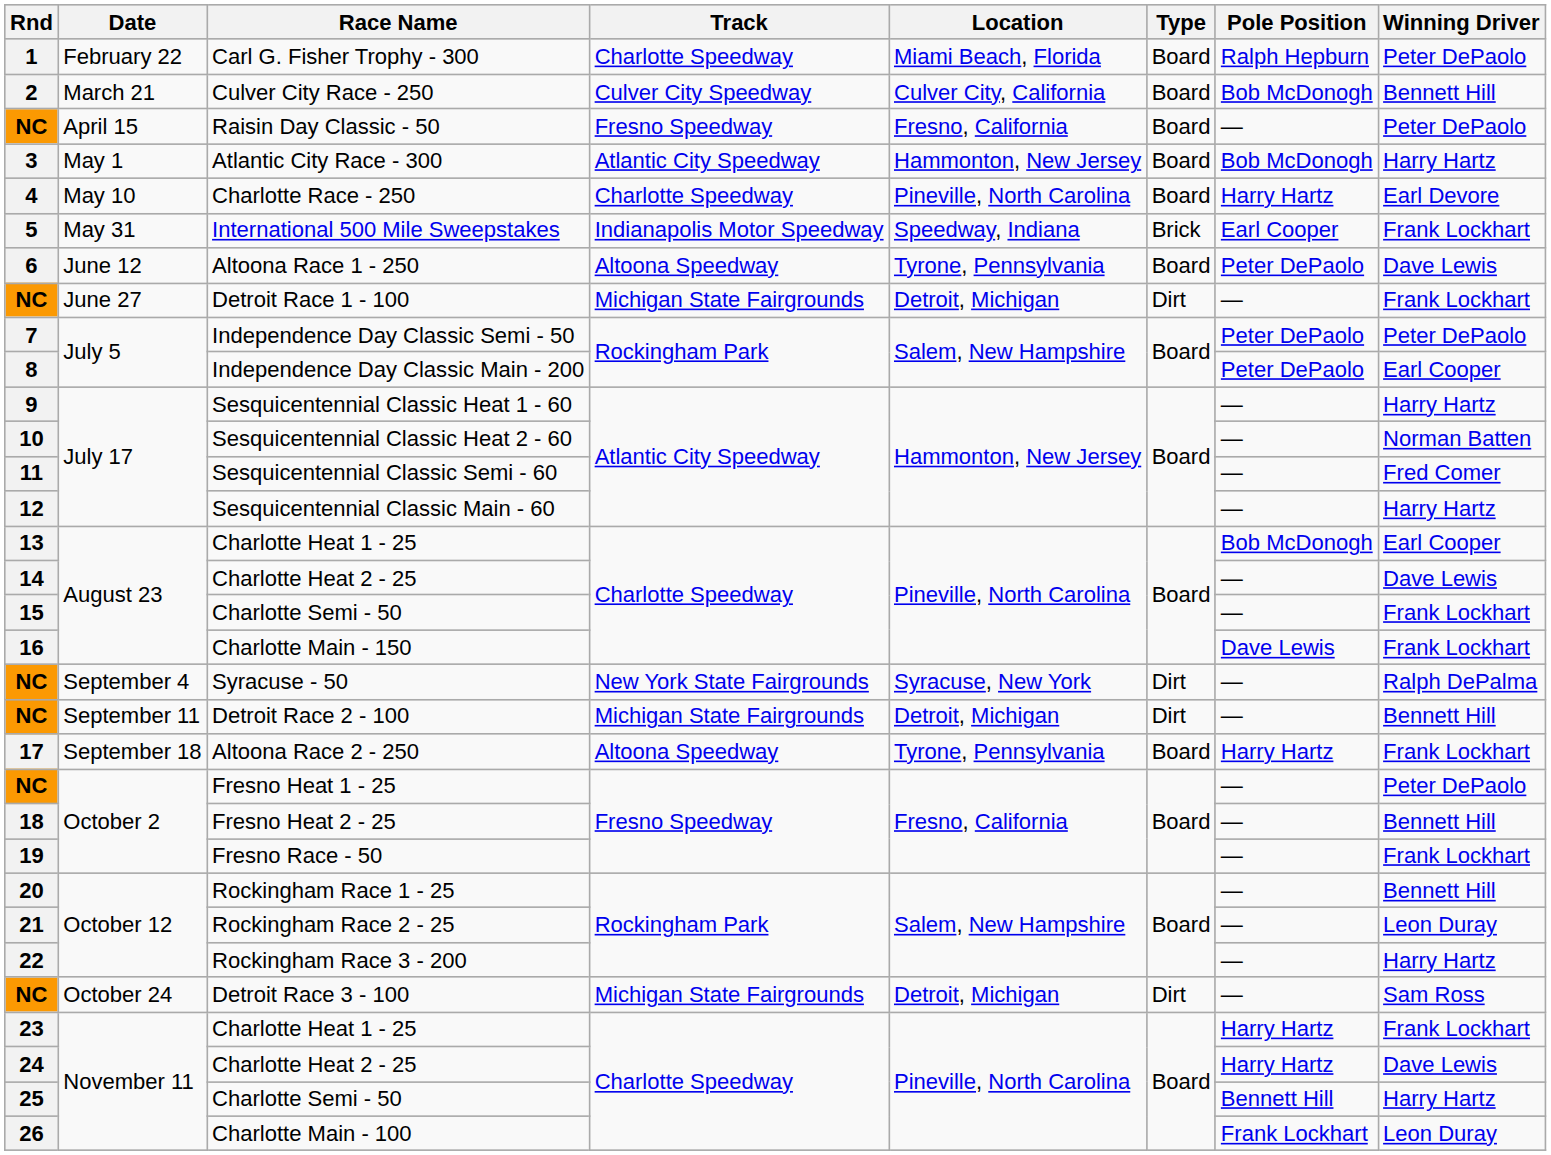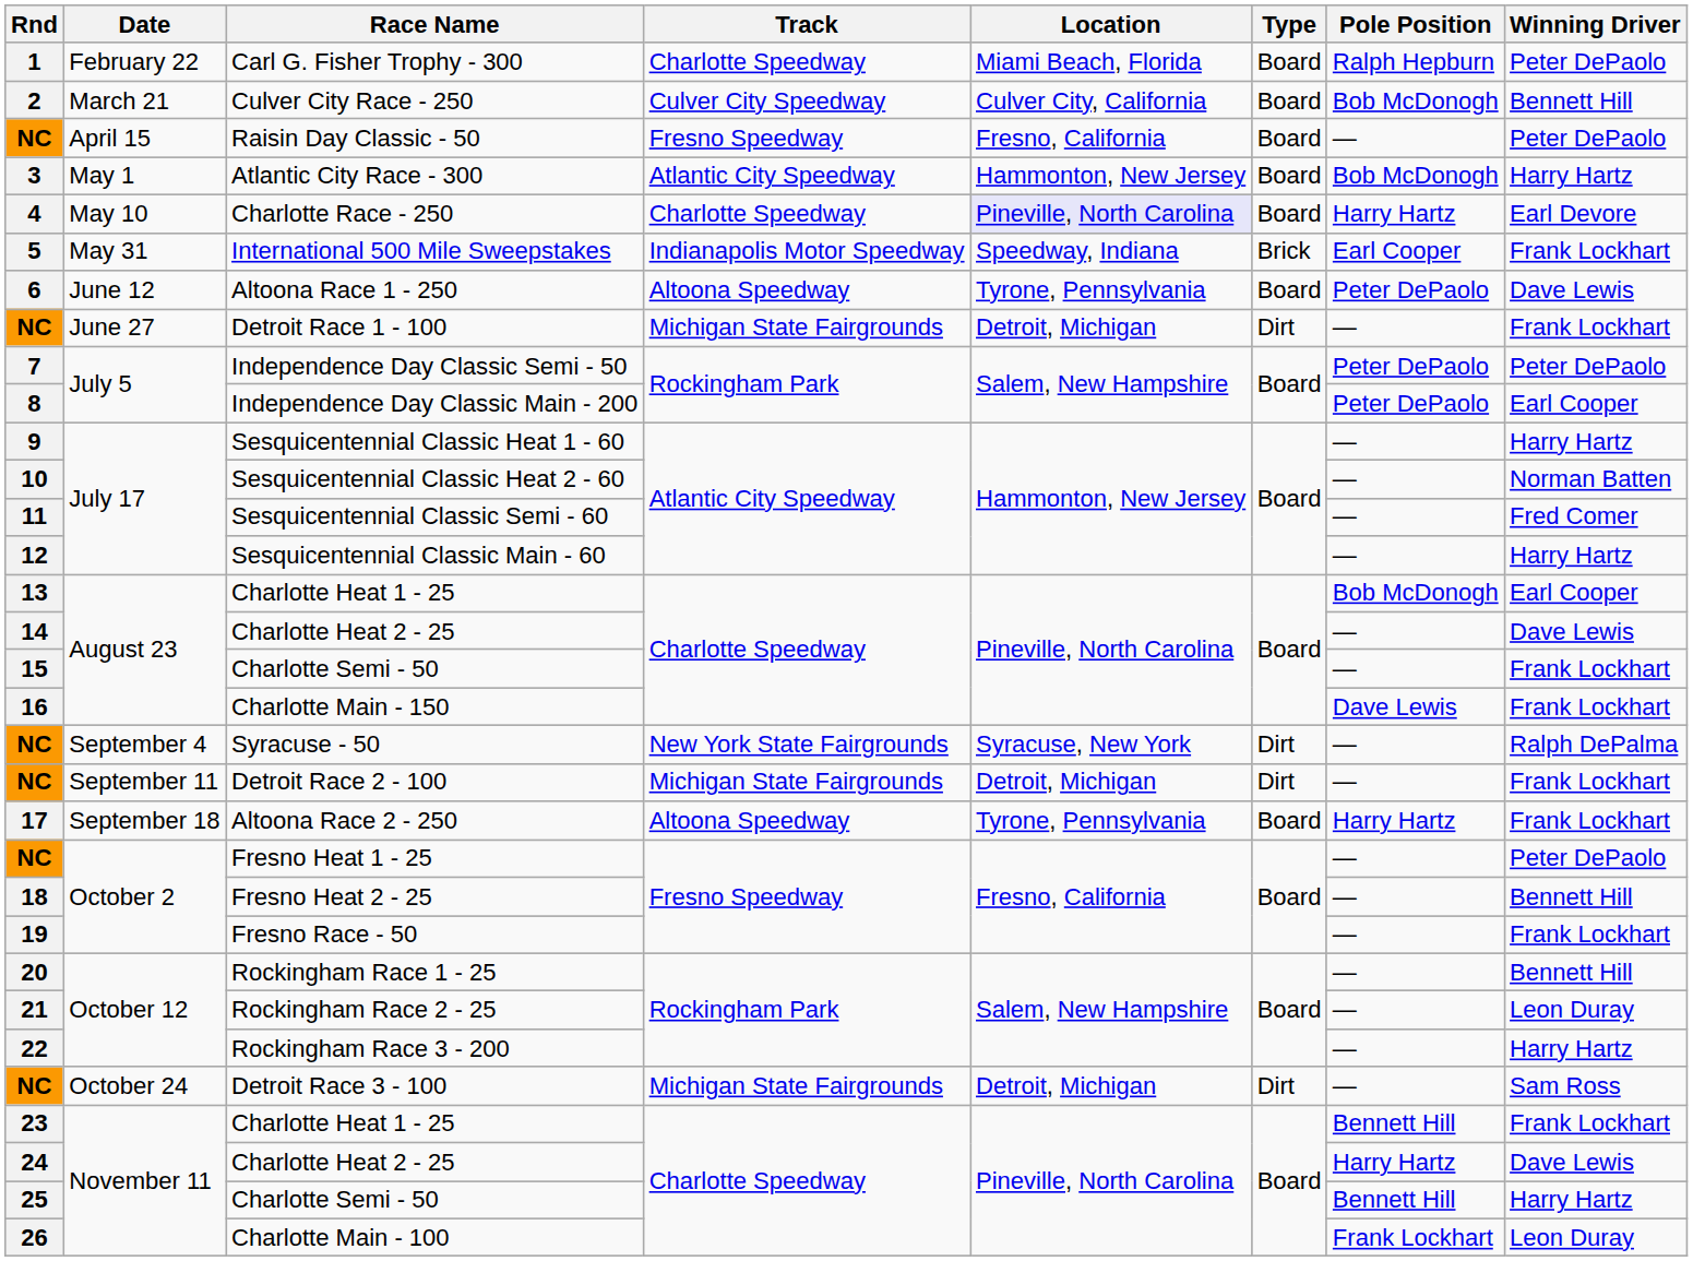 <table class="wikitable" style="font-size:85%">
 <tr>
 <th>Rnd</th>
 <th>Date</th>
 <th>Race Name</th>
 <th>Track</th>
 <th>Location</th>
 <th>Type</th>
 <th>Pole Position</th>
 <th>Winning Driver</th>
 </tr>
 <tr>
 <th>1</th>
 <td>February 22</td>
 <td> Carl G. Fisher Trophy - 300</td>
 <td><a href='#'>Charlotte Speedway</a></td>
 <td><a href='#'>Miami Beach</a>, <a href='#'>Florida</a></td>
 <td>Board</td>
 <td> <a href='#'>Ralph Hepburn</a></td>
 <td> <a href='#'>Peter DePaolo</a></td>
 </tr>
 <tr>
 <th>2</th>
 <td>March 21</td>
 <td> Culver City Race - 250</td>
 <td><a href='#'>Culver City Speedway</a></td>
 <td><a href='#'>Culver City</a>, <a href='#'>California</a></td>
 <td>Board</td>
 <td> <a href='#'>Bob McDonogh</a></td>
 <td> <a href='#'>Bennett Hill</a></td>
 </tr>
 <tr>
 <th style="background:#fb9902; text-align:center;"><strong>NC</strong></th>
 <td>April 15</td>
 <td> Raisin Day Classic - 50</td>
 <td><a href='#'>Fresno Speedway</a></td>
 <td><a href='#'>Fresno</a>, <a href='#'>California</a></td>
 <td>Board</td>
 <td>—</td>
 <td> <a href='#'>Peter DePaolo</a></td>
 </tr>
 <tr>
 <th>3</th>
 <td>May 1</td>
 <td> Atlantic City Race - 300</td>
 <td><a href='#'>Atlantic City Speedway</a></td>
 <td><a href='#'>Hammonton</a>, <a href='#'>New Jersey</a></td>
 <td>Board</td>
 <td> <a href='#'>Bob McDonogh</a></td>
 <td> <a href='#'>Harry Hartz</a></td>
 </tr>
 <tr>
 <th>4</th>
 <td>May 10</td>
 <td> Charlotte Race - 250</td>
 <td><a href='#'>Charlotte Speedway</a></td>
-<td><a href='#'>Pineville</a>, <a href='#'>North Carolina</a></td>
+<td style="background: lavender;"><a href='#'>Pineville</a>, <a href='#'>North Carolina</a></td>
 <td>Board</td>
 <td> <a href='#'>Harry Hartz</a></td>
 <td> <a href='#'>Earl Devore</a></td>
 </tr>
 <tr>
 <th>5</th>
 <td>May 31</td>
 <td> <a href='#'>International 500 Mile Sweepstakes</a></td>
 <td><a href='#'>Indianapolis Motor Speedway</a></td>
 <td><a href='#'>Speedway</a>, <a href='#'>Indiana</a></td>
 <td>Brick</td>
 <td> <a href='#'>Earl Cooper</a></td>
 <td> <a href='#'>Frank Lockhart</a></td>
 </tr>
 <tr>
 <th>6</th>
 <td>June 12</td>
 <td> Altoona Race 1 - 250</td>
 <td><a href='#'>Altoona Speedway</a></td>
 <td><a href='#'>Tyrone</a>, <a href='#'>Pennsylvania</a></td>
 <td>Board</td>
 <td> <a href='#'>Peter DePaolo</a></td>
 <td> <a href='#'>Dave Lewis</a></td>
 </tr>
 <tr>
 <th style="background:#fb9902; text-align:center;"><strong>NC</strong></th>
 <td>June 27</td>
 <td> Detroit Race 1 - 100</td>
 <td><a href='#'>Michigan State Fairgrounds</a></td>
 <td><a href='#'>Detroit</a>, <a href='#'>Michigan</a></td>
 <td>Dirt</td>
 <td>—</td>
 <td> <a href='#'>Frank Lockhart</a></td>
 </tr>
 <tr>
 <th>7</th>
 <td rowspan=2>July 5</td>
 <td> Independence Day Classic Semi - 50</td>
 <td rowspan=2><a href='#'>Rockingham Park</a></td>
 <td rowspan=2><a href='#'>Salem</a>, <a href='#'>New Hampshire</a></td>
 <td rowspan=2>Board</td>
 <td> <a href='#'>Peter DePaolo</a></td>
 <td> <a href='#'>Peter DePaolo</a></td>
 </tr>
 <tr>
 <th>8</th>
 <td> Independence Day Classic Main - 200</td>
 <td> <a href='#'>Peter DePaolo</a></td>
 <td> <a href='#'>Earl Cooper</a></td>
 </tr>
 <tr>
 <th>9</th>
 <td rowspan=4>July 17</td>
 <td> Sesquicentennial Classic Heat 1 - 60</td>
 <td rowspan=4><a href='#'>Atlantic City Speedway</a></td>
 <td rowspan=4><a href='#'>Hammonton</a>, <a href='#'>New Jersey</a></td>
 <td rowspan=4>Board</td>
 <td>—</td>
 <td> <a href='#'>Harry Hartz</a></td>
 </tr>
 <tr>
 <th>10</th>
 <td> Sesquicentennial Classic Heat 2 - 60</td>
 <td>—</td>
 <td> <a href='#'>Norman Batten</a></td>
 </tr>
 <tr>
 <th>11</th>
 <td> Sesquicentennial Classic Semi - 60</td>
 <td>—</td>
 <td> <a href='#'>Fred Comer</a></td>
 </tr>
 <tr>
 <th>12</th>
 <td> Sesquicentennial Classic Main - 60</td>
 <td>—</td>
 <td> <a href='#'>Harry Hartz</a></td>
 </tr>
 <tr>
 <th>13</th>
 <td rowspan=4>August 23</td>
 <td> Charlotte Heat 1 - 25</td>
 <td rowspan=4><a href='#'>Charlotte Speedway</a></td>
 <td rowspan=4><a href='#'>Pineville</a>, <a href='#'>North Carolina</a></td>
 <td rowspan=4>Board</td>
 <td> <a href='#'>Bob McDonogh</a></td>
 <td> <a href='#'>Earl Cooper</a></td>
 </tr>
 <tr>
 <th>14</th>
 <td> Charlotte Heat 2 - 25</td>
 <td>—</td>
 <td> <a href='#'>Dave Lewis</a></td>
 </tr>
 <tr>
 <th>15</th>
 <td> Charlotte Semi - 50</td>
 <td>—</td>
 <td> <a href='#'>Frank Lockhart</a></td>
 </tr>
 <tr>
 <th>16</th>
 <td> Charlotte Main - 150</td>
 <td> <a href='#'>Dave Lewis</a></td>
 <td> <a href='#'>Frank Lockhart</a></td>
 </tr>
 <tr>
 <th style="background:#fb9902; text-align:center;"><strong>NC</strong></th>
 <td>September 4</td>
 <td> Syracuse - 50</td>
 <td><a href='#'>New York State Fairgrounds</a></td>
 <td><a href='#'>Syracuse</a>, <a href='#'>New York</a></td>
 <td>Dirt</td>
 <td>—</td>
 <td> <a href='#'>Ralph DePalma</a></td>
 </tr>
 <tr>
 <th style="background:#fb9902; text-align:center;"><strong>NC</strong></th>
 <td>September 11</td>
 <td> Detroit Race 2 - 100</td>
 <td><a href='#'>Michigan State Fairgrounds</a></td>
 <td><a href='#'>Detroit</a>, <a href='#'>Michigan</a></td>
 <td>Dirt</td>
 <td>—</td>
-<td> <a href='#'>Bennett Hill</a></td>
+<td> <a href='#'>Frank Lockhart</a></td>
 </tr>
 <tr>
 <th>17</th>
 <td>September 18</td>
 <td> Altoona Race 2 - 250</td>
 <td><a href='#'>Altoona Speedway</a></td>
 <td><a href='#'>Tyrone</a>, <a href='#'>Pennsylvania</a></td>
 <td>Board</td>
 <td> <a href='#'>Harry Hartz</a></td>
 <td> <a href='#'>Frank Lockhart</a></td>
 </tr>
 <tr>
 <th style="background:#fb9902; text-align:center;"><strong>NC</strong></th>
 <td rowspan=3>October 2</td>
 <td> Fresno Heat 1 - 25</td>
 <td rowspan=3><a href='#'>Fresno Speedway</a></td>
 <td rowspan=3><a href='#'>Fresno</a>, <a href='#'>California</a></td>
 <td rowspan=3>Board</td>
 <td>—</td>
 <td> <a href='#'>Peter DePaolo</a></td>
 </tr>
 <tr>
 <th>18</th>
 <td> Fresno Heat 2 - 25</td>
 <td>—</td>
 <td> <a href='#'>Bennett Hill</a></td>
 </tr>
 <tr>
 <th>19</th>
 <td> Fresno Race - 50</td>
 <td>—</td>
 <td> <a href='#'>Frank Lockhart</a></td>
 </tr>
 <tr>
 <th>20</th>
 <td rowspan=3>October 12</td>
 <td> Rockingham Race 1 - 25</td>
 <td rowspan=3><a href='#'>Rockingham Park</a></td>
 <td rowspan=3><a href='#'>Salem</a>, <a href='#'>New Hampshire</a></td>
 <td rowspan=3>Board</td>
 <td>—</td>
 <td> <a href='#'>Bennett Hill</a></td>
 </tr>
 <tr>
 <th>21</th>
 <td> Rockingham Race 2 - 25</td>
 <td>—</td>
 <td> <a href='#'>Leon Duray</a></td>
 </tr>
 <tr>
 <th>22</th>
 <td> Rockingham Race 3 - 200</td>
 <td>—</td>
 <td> <a href='#'>Harry Hartz</a></td>
 </tr>
 <tr>
 <th style="background:#fb9902; text-align:center;"><strong>NC</strong></th>
 <td>October 24</td>
 <td> Detroit Race 3 - 100</td>
 <td><a href='#'>Michigan State Fairgrounds</a></td>
 <td><a href='#'>Detroit</a>, <a href='#'>Michigan</a></td>
 <td>Dirt</td>
 <td>—</td>
 <td> <a href='#'>Sam Ross</a></td>
 </tr>
 <tr>
 <th>23</th>
 <td rowspan=4>November 11</td>
 <td> Charlotte Heat 1 - 25</td>
 <td rowspan=4><a href='#'>Charlotte Speedway</a></td>
 <td rowspan=4><a href='#'>Pineville</a>, <a href='#'>North Carolina</a></td>
 <td rowspan=4>Board</td>
-<td> <a href='#'>Harry Hartz</a></td>
+<td> <a href='#'>Bennett Hill</a></td>
 <td> <a href='#'>Frank Lockhart</a></td>
 </tr>
 <tr>
 <th>24</th>
 <td> Charlotte Heat 2 - 25</td>
 <td> <a href='#'>Harry Hartz</a></td>
 <td> <a href='#'>Dave Lewis</a></td>
 </tr>
 <tr>
 <th>25</th>
 <td> Charlotte Semi - 50</td>
 <td> <a href='#'>Bennett Hill</a></td>
 <td> <a href='#'>Harry Hartz</a></td>
 </tr>
 <tr>
 <th>26</th>
 <td> Charlotte Main - 100</td>
 <td> <a href='#'>Frank Lockhart</a></td>
 <td> <a href='#'>Leon Duray</a></td>
 </tr>
 </table>
